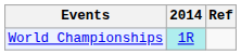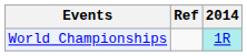 <table class="wikitable" style="font-size: 90%; text-align:center">
 <tr>
 <th>Events</th>
+<th>Ref</th>
 <th>2014</th>
-<th>Ref</th>
 </tr>
 <tr>
 <td bgcolor="#ECF2FF"; align="left"><a href='#'>World Championships</a></td>
+<td></td>
 <td bgcolor=AFEEEE><a href='#'>1R</a></td>
-<td></td>
 </tr>
 </table>
